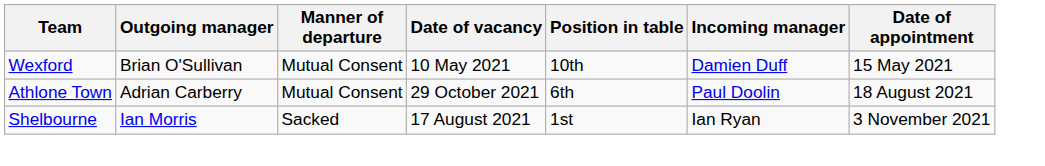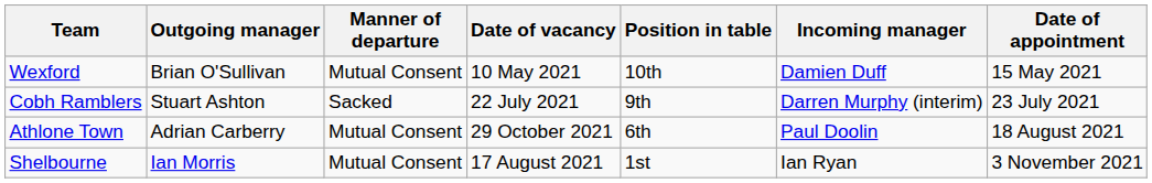 <table class="wikitable sortable">
 <tr>
 <th>Team</th>
 <th>Outgoing manager</th>
 <th>Manner of<br>departure</th>
 <th>Date of vacancy</th>
 <th>Position in table</th>
 <th>Incoming manager</th>
 <th>Date of<br>appointment</th>
 </tr>
 <tr>
 <td><a href='#'>Wexford</a></td>
 <td> Brian O'Sullivan</td>
 <td>Mutual Consent</td>
 <td>10 May 2021</td>
 <td>10th</td>
 <td> <a href='#'>Damien Duff</a></td>
 <td>15 May 2021</td>
 </tr>
 <tr>
+<td><a href='#'>Cobh Ramblers</a></td>
+<td> Stuart Ashton</td>
+<td>Sacked</td>
+<td>22 July 2021</td>
+<td>9th</td>
+<td> <a href='#'>Darren Murphy</a> (interim)</td>
+<td>23 July 2021</td>
+</tr>
+<tr>
 <td><a href='#'>Athlone Town</a></td>
 <td> Adrian Carberry</td>
 <td>Mutual Consent</td>
 <td>29 October 2021</td>
 <td>6th</td>
 <td> <a href='#'>Paul Doolin</a></td>
 <td>18 August 2021</td>
 </tr>
 <tr>
 <td><a href='#'>Shelbourne</a></td>
 <td> <a href='#'>Ian Morris</a></td>
-<td>Sacked</td>
+<td>Mutual Consent</td>
 <td>17 August 2021</td>
 <td>1st</td>
 <td> Ian Ryan</td>
 <td>3 November 2021</td>
 </tr>
 </table>
